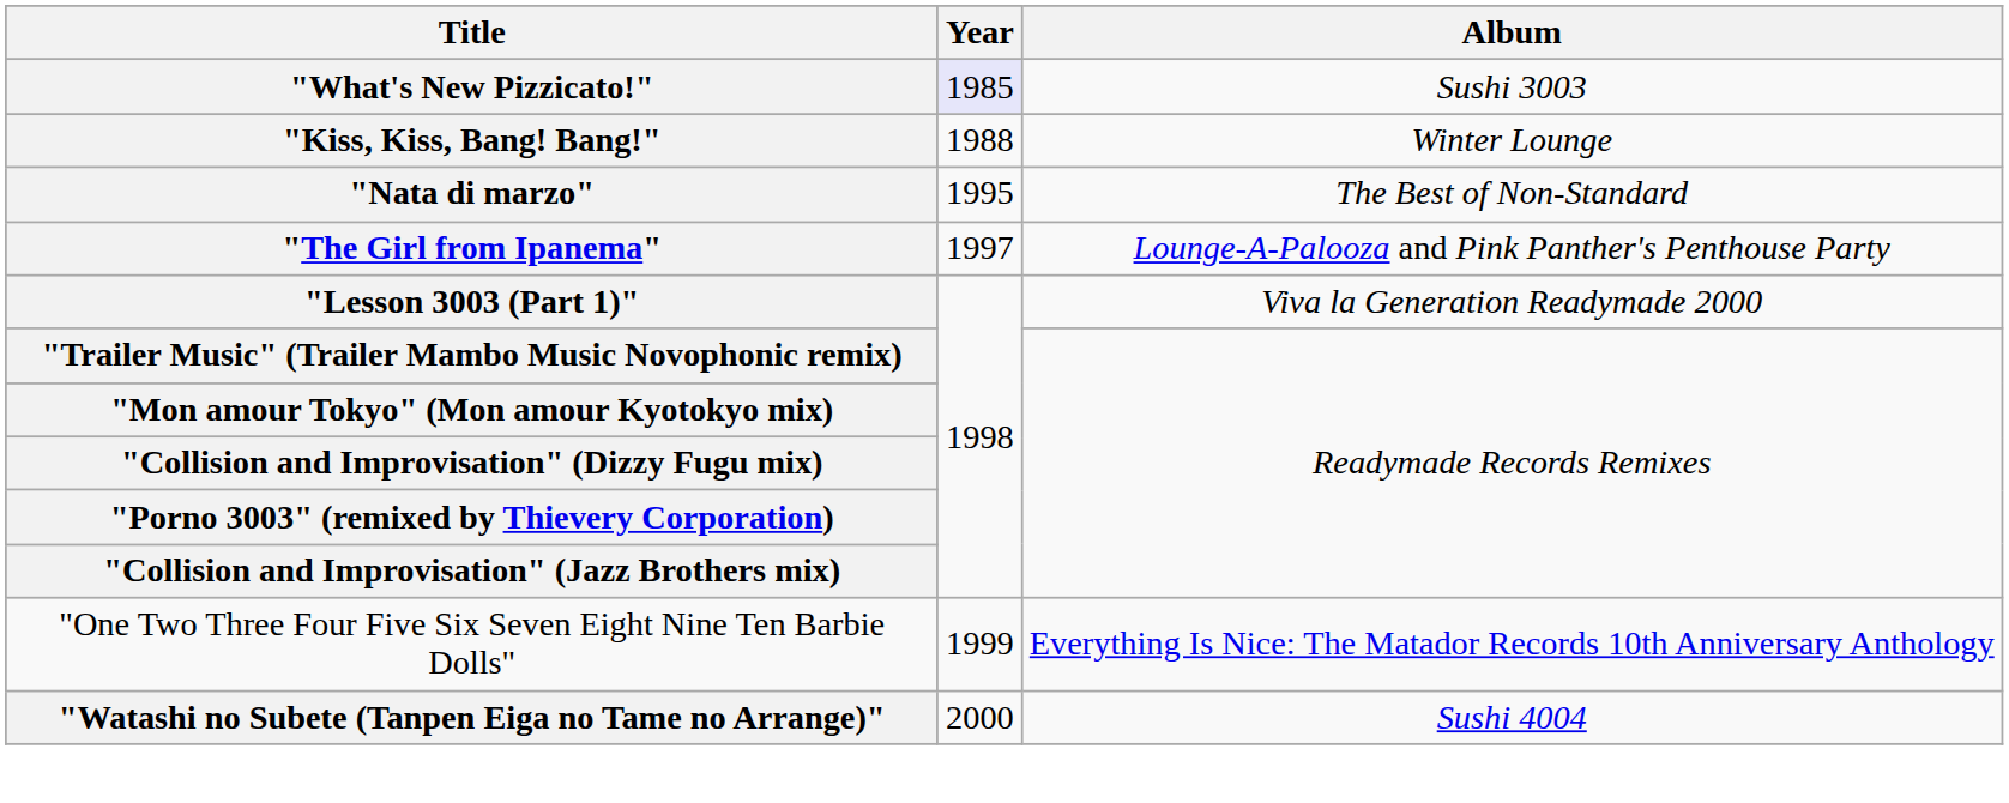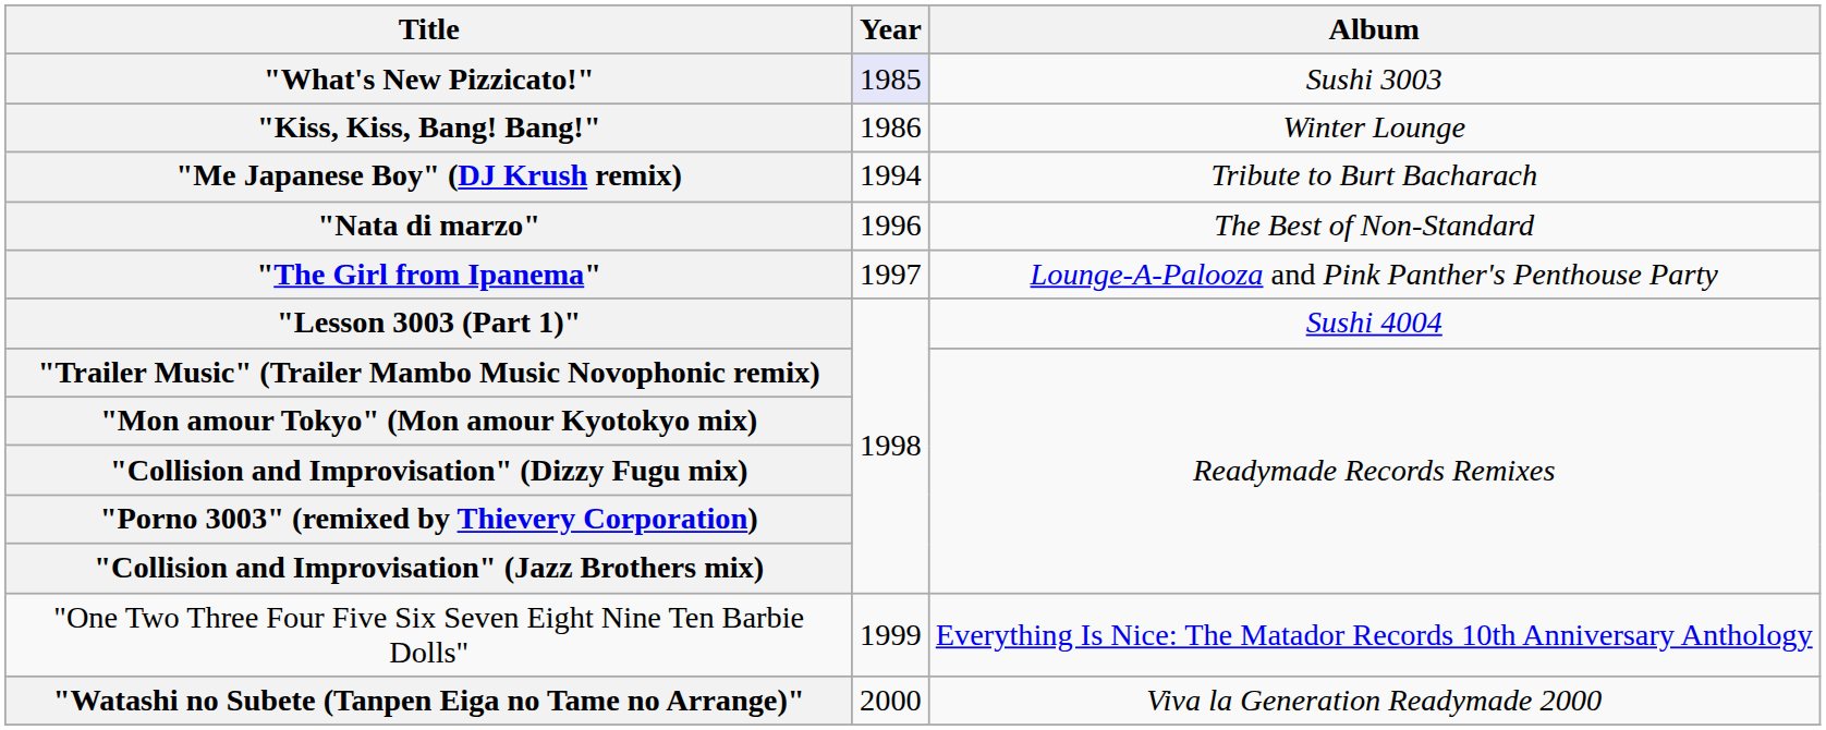 <table class="wikitable plainrowheaders" style="text-align:center;">
 <tr>
 <th scope="col" style="width:27em;">Title</th>
 <th scope="col">Year</th>
 <th scope="col">Album</th>
 </tr>
 <tr>
 <th scope="row">"What's New Pizzicato!"</th>
 <td style="background: lavender;">1985</td>
 <td><em>Sushi 3003</em></td>
 </tr>
 <tr>
 <th scope="row">"Kiss, Kiss, Bang! Bang!"</th>
-<td>1988</td>
+<td>1986</td>
 <td><em>Winter Lounge</em></td>
 </tr>
 <tr>
+<th scope="row">"Me Japanese Boy" (<a href='#'>DJ Krush</a> remix)</th>
+<td>1994</td>
+<td><em>Tribute to Burt Bacharach</em></td>
+</tr>
+<tr>
 <th scope="row">"Nata di marzo"</th>
-<td>1995</td>
+<td>1996</td>
 <td><em>The Best of Non-Standard</em></td>
 </tr>
 <tr>
 <th scope="row">"<a href='#'>The Girl from Ipanema</a>"</th>
 <td>1997</td>
 <td><em><a href='#'>Lounge-A-Palooza</a></em> and <em>Pink Panther's Penthouse Party</em></td>
 </tr>
 <tr>
 <th scope="row">"Lesson 3003 (Part 1)"</th>
 <td rowspan="6">1998</td>
-<td><em>Viva la Generation Readymade 2000</em></td>
+<td><em><a href='#'>Sushi 4004</a></em></td>
 </tr>
 <tr>
 <th scope="row">"Trailer Music" (Trailer Mambo Music Novophonic remix)</th>
 <td rowspan="5"><em>Readymade Records Remixes</em></td>
 </tr>
 <tr>
 <th scope="row">"Mon amour Tokyo" (Mon amour Kyotokyo mix)</th>
 </tr>
 <tr>
 <th scope="row">"Collision and Improvisation" (Dizzy Fugu mix)</th>
 </tr>
 <tr>
 <th scope="row">"Porno 3003" (remixed by <a href='#'>Thievery Corporation</a>)</th>
 </tr>
 <tr>
 <th scope="row">"Collision and Improvisation" (Jazz Brothers mix)</th>
 </tr>
 <tr>
 <td>"One Two Three Four Five Six Seven Eight Nine Ten Barbie Dolls"</td>
 <td>1999</td>
 <td><a href='#'>Everything Is Nice: The Matador Records 10th Anniversary Anthology</a></td>
 </tr>
 <tr>
 <th scope="row">"Watashi no Subete (Tanpen Eiga no Tame no Arrange)"</th>
 <td>2000</td>
-<td><em><a href='#'>Sushi 4004</a></em></td>
+<td><em>Viva la Generation Readymade 2000</em></td>
 </tr>
 </table>
